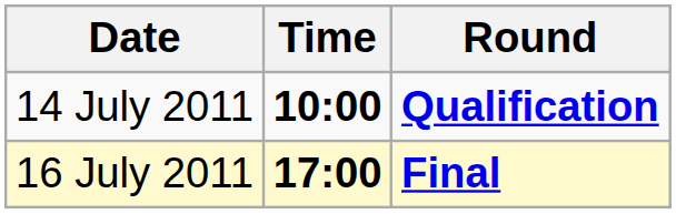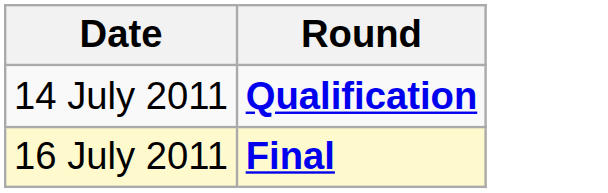 <table class="wikitable">
 <tr>
 <th>Date</th>
-<th>Time</th>
 <th>Round</th>
 </tr>
 <tr>
 <td>14 July 2011</td>
-<td><strong>10:00</strong></td>
 <td><strong><a href='#'>Qualification</a></strong></td>
 </tr>
 <tr style=background:lemonchiffon>
 <td>16 July 2011</td>
-<td><strong>17:00</strong></td>
 <td><strong><a href='#'>Final</a></strong></td>
 </tr>
 </table>
